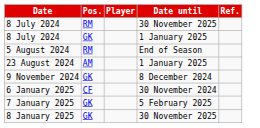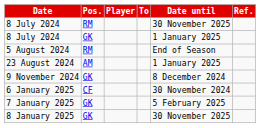 <table class="wikitable plainrowheaders sortable">
 <tr>
 <th style="background:#E00000;color:white">Date</th>
 <th style="background:#E00000;color:white">Pos.</th>
 <th style="background:#E00000;color:white">Player</th>
+<th style="background:#E00000;color:white">To</th>
 <th style="background:#E00000;color:white">Date until</th>
 <th style="background:#E00000;color:white">Ref.</th>
 </tr>
 <tr>
 <td>8 July 2024</td>
 <td><a href='#'>RM</a></td>
+<td></td>
 <td></td>
 <td>30 November 2025</td>
 <td></td>
 </tr>
 <tr>
 <td>8 July 2024</td>
 <td><a href='#'>GK</a></td>
 <td></td>
+<td></td>
 <td>1 January 2025</td>
 <td></td>
 </tr>
 <tr>
 <td>5 August 2024</td>
 <td><a href='#'>RM</a></td>
+<td></td>
 <td></td>
 <td>End of Season</td>
 <td></td>
 </tr>
 <tr>
 <td>23 August 2024</td>
 <td><a href='#'>AM</a></td>
 <td></td>
+<td></td>
 <td>1 January 2025</td>
 <td></td>
 </tr>
 <tr>
 <td>9 November 2024</td>
 <td><a href='#'>GK</a></td>
+<td></td>
 <td></td>
 <td>8 December 2024</td>
 <td></td>
 </tr>
 <tr>
 <td>6 January 2025</td>
 <td><a href='#'>CF</a></td>
 <td></td>
+<td></td>
 <td>30 November 2024</td>
 <td></td>
 </tr>
 <tr>
 <td>7 January 2025</td>
 <td><a href='#'>GK</a></td>
+<td></td>
 <td></td>
 <td>5 February 2025</td>
 <td></td>
 </tr>
 <tr>
 <td>8 January 2025</td>
 <td><a href='#'>GK</a></td>
 <td></td>
+<td></td>
 <td>30 November 2025</td>
 <td></td>
 </tr>
 </table>
